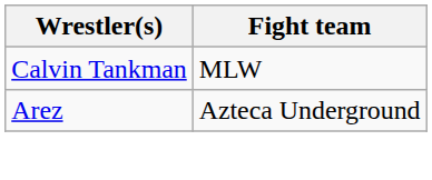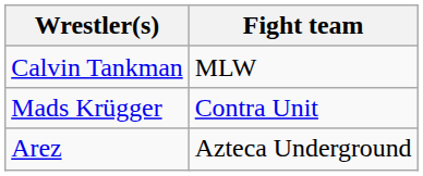 <table class="wikitable">
 <tr>
 <th>Wrestler(s)</th>
 <th>Fight team</th>
 </tr>
 <tr>
 <td><a href='#'>Calvin Tankman</a></td>
 <td>MLW</td>
 </tr>
 <tr>
+<td><a href='#'>Mads Krügger</a></td>
+<td><a href='#'>Contra Unit</a></td>
+</tr>
+<tr>
 <td><a href='#'>Arez</a></td>
 <td>Azteca Underground</td>
 </tr>
 </table>
